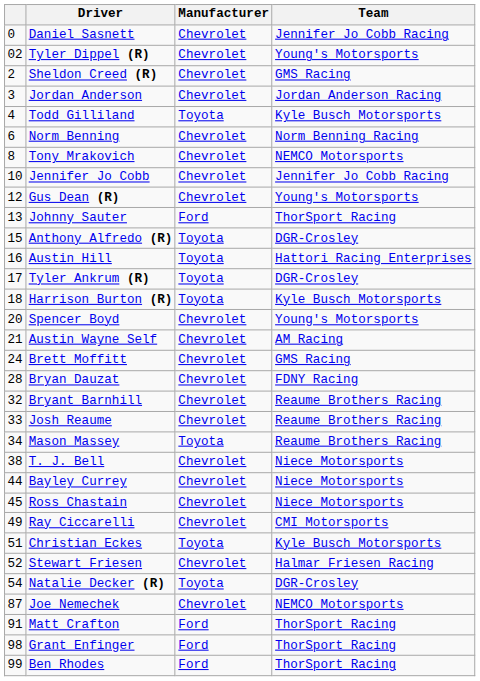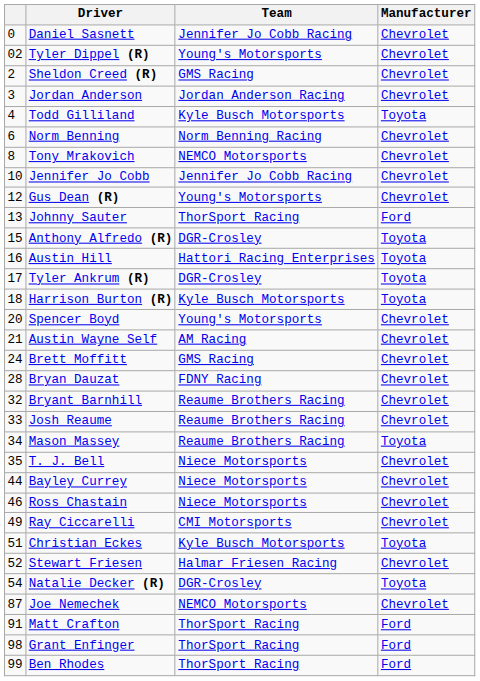 <table class="wikitable" style="font-size:95%">
 <tr>
 <th></th>
 <th>Driver</th>
+<th>Team</th>
 <th>Manufacturer</th>
-<th>Team</th>
 </tr>
 <tr>
 <td>0</td>
 <td><a href='#'>Daniel Sasnett</a></td>
+<td><a href='#'>Jennifer Jo Cobb Racing</a></td>
 <td><a href='#'>Chevrolet</a></td>
-<td><a href='#'>Jennifer Jo Cobb Racing</a></td>
 </tr>
 <tr>
 <td>02</td>
 <td><a href='#'>Tyler Dippel</a> <strong>(R)</strong></td>
+<td><a href='#'>Young's Motorsports</a></td>
 <td><a href='#'>Chevrolet</a></td>
-<td><a href='#'>Young's Motorsports</a></td>
 </tr>
 <tr>
 <td>2</td>
 <td><a href='#'>Sheldon Creed</a> <strong>(R)</strong></td>
+<td><a href='#'>GMS Racing</a></td>
 <td><a href='#'>Chevrolet</a></td>
-<td><a href='#'>GMS Racing</a></td>
 </tr>
 <tr>
 <td>3</td>
 <td><a href='#'>Jordan Anderson</a></td>
+<td><a href='#'>Jordan Anderson Racing</a></td>
 <td><a href='#'>Chevrolet</a></td>
-<td><a href='#'>Jordan Anderson Racing</a></td>
 </tr>
 <tr>
 <td>4</td>
 <td><a href='#'>Todd Gilliland</a></td>
+<td><a href='#'>Kyle Busch Motorsports</a></td>
 <td><a href='#'>Toyota</a></td>
-<td><a href='#'>Kyle Busch Motorsports</a></td>
 </tr>
 <tr>
 <td>6</td>
 <td><a href='#'>Norm Benning</a></td>
+<td><a href='#'>Norm Benning Racing</a></td>
 <td><a href='#'>Chevrolet</a></td>
-<td><a href='#'>Norm Benning Racing</a></td>
 </tr>
 <tr>
 <td>8</td>
 <td><a href='#'>Tony Mrakovich</a></td>
+<td><a href='#'>NEMCO Motorsports</a></td>
 <td><a href='#'>Chevrolet</a></td>
-<td><a href='#'>NEMCO Motorsports</a></td>
 </tr>
 <tr>
 <td>10</td>
 <td><a href='#'>Jennifer Jo Cobb</a></td>
+<td><a href='#'>Jennifer Jo Cobb Racing</a></td>
 <td><a href='#'>Chevrolet</a></td>
-<td><a href='#'>Jennifer Jo Cobb Racing</a></td>
 </tr>
 <tr>
 <td>12</td>
 <td><a href='#'>Gus Dean</a> <strong>(R)</strong></td>
+<td><a href='#'>Young's Motorsports</a></td>
 <td><a href='#'>Chevrolet</a></td>
-<td><a href='#'>Young's Motorsports</a></td>
 </tr>
 <tr>
 <td>13</td>
 <td><a href='#'>Johnny Sauter</a></td>
+<td><a href='#'>ThorSport Racing</a></td>
 <td><a href='#'>Ford</a></td>
-<td><a href='#'>ThorSport Racing</a></td>
 </tr>
 <tr>
 <td>15</td>
 <td><a href='#'>Anthony Alfredo</a> <strong>(R)</strong></td>
+<td><a href='#'>DGR-Crosley</a></td>
 <td><a href='#'>Toyota</a></td>
-<td><a href='#'>DGR-Crosley</a></td>
 </tr>
 <tr>
 <td>16</td>
 <td><a href='#'>Austin Hill</a></td>
+<td><a href='#'>Hattori Racing Enterprises</a></td>
 <td><a href='#'>Toyota</a></td>
-<td><a href='#'>Hattori Racing Enterprises</a></td>
 </tr>
 <tr>
 <td>17</td>
 <td><a href='#'>Tyler Ankrum</a> <strong>(R)</strong></td>
+<td><a href='#'>DGR-Crosley</a></td>
 <td><a href='#'>Toyota</a></td>
-<td><a href='#'>DGR-Crosley</a></td>
 </tr>
 <tr>
 <td>18</td>
 <td><a href='#'>Harrison Burton</a> <strong>(R)</strong></td>
+<td><a href='#'>Kyle Busch Motorsports</a></td>
 <td><a href='#'>Toyota</a></td>
-<td><a href='#'>Kyle Busch Motorsports</a></td>
 </tr>
 <tr>
 <td>20</td>
 <td><a href='#'>Spencer Boyd</a></td>
+<td><a href='#'>Young's Motorsports</a></td>
 <td><a href='#'>Chevrolet</a></td>
-<td><a href='#'>Young's Motorsports</a></td>
 </tr>
 <tr>
 <td>21</td>
 <td><a href='#'>Austin Wayne Self</a></td>
+<td><a href='#'>AM Racing</a></td>
 <td><a href='#'>Chevrolet</a></td>
-<td><a href='#'>AM Racing</a></td>
 </tr>
 <tr>
 <td>24</td>
 <td><a href='#'>Brett Moffitt</a></td>
+<td><a href='#'>GMS Racing</a></td>
 <td><a href='#'>Chevrolet</a></td>
-<td><a href='#'>GMS Racing</a></td>
 </tr>
 <tr>
 <td>28</td>
 <td><a href='#'>Bryan Dauzat</a></td>
+<td><a href='#'>FDNY Racing</a></td>
 <td><a href='#'>Chevrolet</a></td>
-<td><a href='#'>FDNY Racing</a></td>
 </tr>
 <tr>
 <td>32</td>
 <td><a href='#'>Bryant Barnhill</a></td>
+<td><a href='#'>Reaume Brothers Racing</a></td>
 <td><a href='#'>Chevrolet</a></td>
-<td><a href='#'>Reaume Brothers Racing</a></td>
 </tr>
 <tr>
 <td>33</td>
 <td><a href='#'>Josh Reaume</a></td>
+<td><a href='#'>Reaume Brothers Racing</a></td>
 <td><a href='#'>Chevrolet</a></td>
-<td><a href='#'>Reaume Brothers Racing</a></td>
 </tr>
 <tr>
 <td>34</td>
 <td><a href='#'>Mason Massey</a></td>
+<td><a href='#'>Reaume Brothers Racing</a></td>
 <td><a href='#'>Toyota</a></td>
-<td><a href='#'>Reaume Brothers Racing</a></td>
 </tr>
 <tr>
-<td>38</td>
+<td>35</td>
 <td><a href='#'>T. J. Bell</a></td>
+<td><a href='#'>Niece Motorsports</a></td>
 <td><a href='#'>Chevrolet</a></td>
-<td><a href='#'>Niece Motorsports</a></td>
 </tr>
 <tr>
 <td>44</td>
 <td><a href='#'>Bayley Currey</a></td>
+<td><a href='#'>Niece Motorsports</a></td>
 <td><a href='#'>Chevrolet</a></td>
-<td><a href='#'>Niece Motorsports</a></td>
 </tr>
 <tr>
-<td>45</td>
+<td>46</td>
 <td><a href='#'>Ross Chastain</a></td>
+<td><a href='#'>Niece Motorsports</a></td>
 <td><a href='#'>Chevrolet</a></td>
-<td><a href='#'>Niece Motorsports</a></td>
 </tr>
 <tr>
 <td>49</td>
 <td><a href='#'>Ray Ciccarelli</a></td>
+<td><a href='#'>CMI Motorsports</a></td>
 <td><a href='#'>Chevrolet</a></td>
-<td><a href='#'>CMI Motorsports</a></td>
 </tr>
 <tr>
 <td>51</td>
 <td><a href='#'>Christian Eckes</a></td>
+<td><a href='#'>Kyle Busch Motorsports</a></td>
 <td><a href='#'>Toyota</a></td>
-<td><a href='#'>Kyle Busch Motorsports</a></td>
 </tr>
 <tr>
 <td>52</td>
 <td><a href='#'>Stewart Friesen</a></td>
+<td><a href='#'>Halmar Friesen Racing</a></td>
 <td><a href='#'>Chevrolet</a></td>
-<td><a href='#'>Halmar Friesen Racing</a></td>
 </tr>
 <tr>
 <td>54</td>
 <td><a href='#'>Natalie Decker</a> <strong>(R)</strong></td>
+<td><a href='#'>DGR-Crosley</a></td>
 <td><a href='#'>Toyota</a></td>
-<td><a href='#'>DGR-Crosley</a></td>
 </tr>
 <tr>
 <td>87</td>
 <td><a href='#'>Joe Nemechek</a></td>
+<td><a href='#'>NEMCO Motorsports</a></td>
 <td><a href='#'>Chevrolet</a></td>
-<td><a href='#'>NEMCO Motorsports</a></td>
 </tr>
 <tr>
 <td>91</td>
 <td><a href='#'>Matt Crafton</a></td>
+<td><a href='#'>ThorSport Racing</a></td>
 <td><a href='#'>Ford</a></td>
-<td><a href='#'>ThorSport Racing</a></td>
 </tr>
 <tr>
 <td>98</td>
 <td><a href='#'>Grant Enfinger</a></td>
+<td><a href='#'>ThorSport Racing</a></td>
 <td><a href='#'>Ford</a></td>
-<td><a href='#'>ThorSport Racing</a></td>
 </tr>
 <tr>
 <td>99</td>
 <td><a href='#'>Ben Rhodes</a></td>
+<td><a href='#'>ThorSport Racing</a></td>
 <td><a href='#'>Ford</a></td>
-<td><a href='#'>ThorSport Racing</a></td>
 </tr>
 </table>
